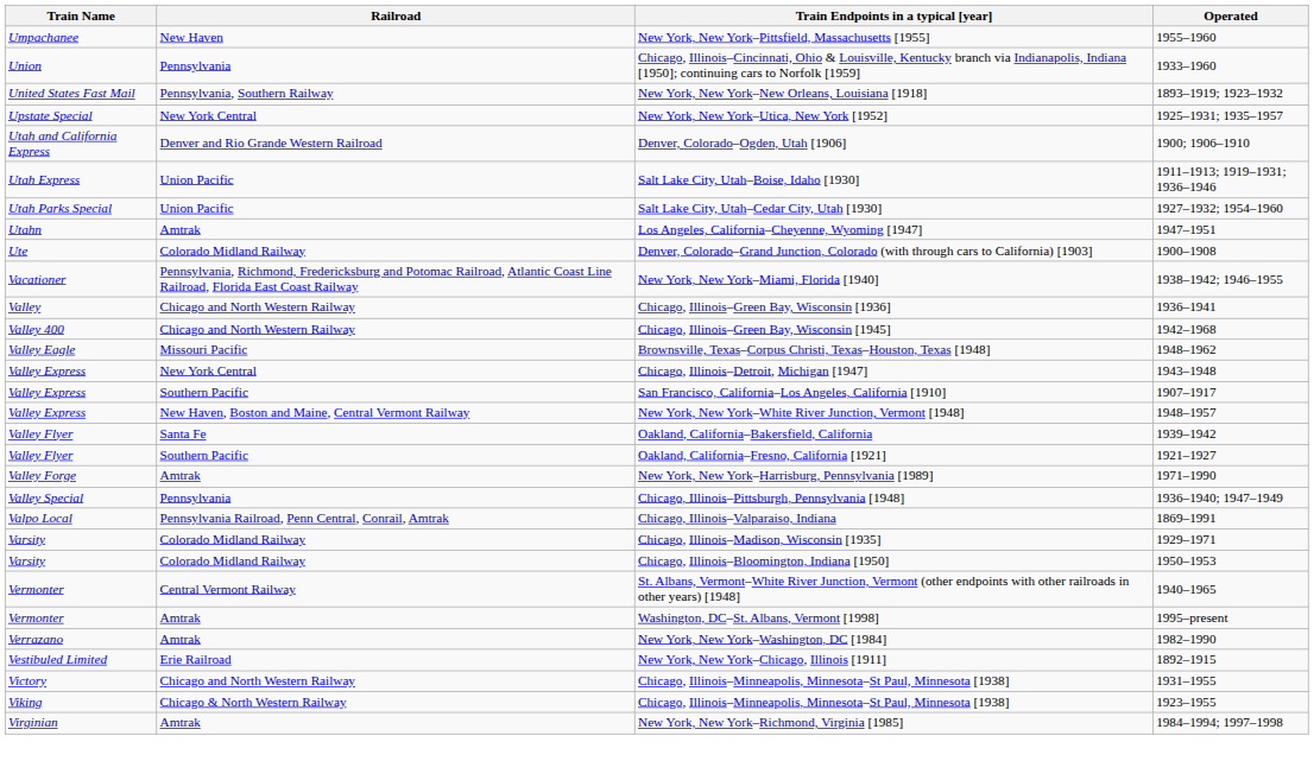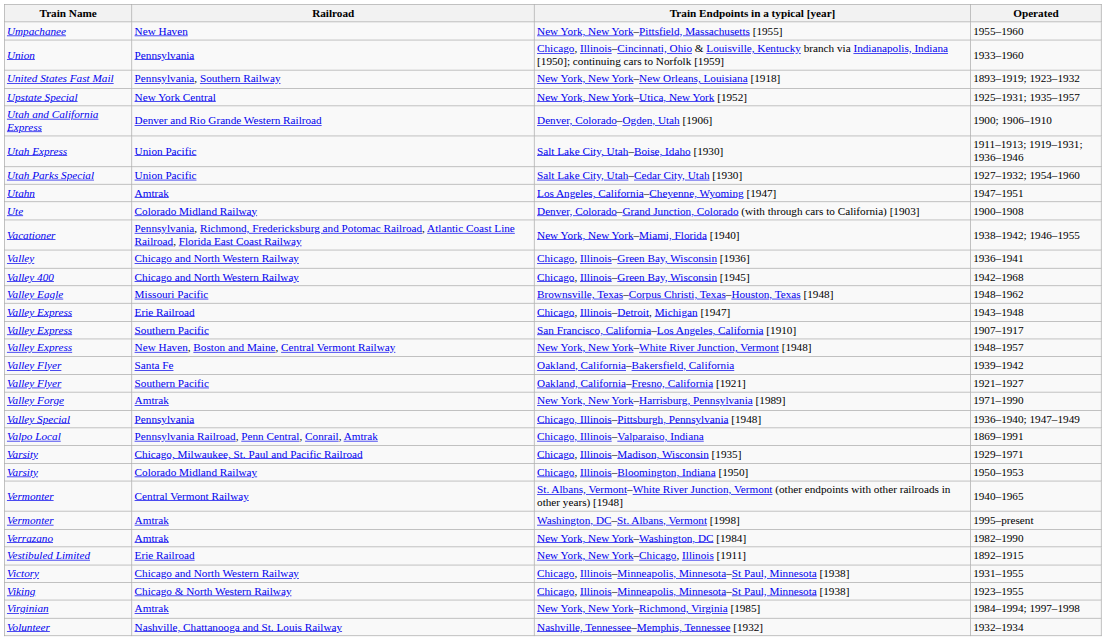 <table class="wikitable sortable">
 <tr valign="top">
 <th style="width:175px;">Train Name</th>
 <th>Railroad</th>
 <th>Train Endpoints in a typical [year]</th>
 <th>Operated</th>
 </tr>
 <tr>
 <td><em><a href='#'>Umpachanee</a></em></td>
 <td><a href='#'>New Haven</a></td>
 <td><a href='#'>New York, New York</a>–<a href='#'>Pittsfield, Massachusetts</a> [1955]</td>
 <td>1955–1960</td>
 </tr>
 <tr>
 <td><a href='#'><em>Union</em></a></td>
 <td><a href='#'>Pennsylvania</a></td>
 <td><a href='#'>Chicago</a>, <a href='#'>Illinois</a>–<a href='#'>Cincinnati, Ohio</a> & <a href='#'>Louisville, Kentucky</a> branch via <a href='#'>Indianapolis, Indiana</a> [1950]; continuing cars to Norfolk [1959]</td>
 <td>1933–1960</td>
 </tr>
 <tr>
 <td><em><a href='#'>United States Fast Mail</a></em></td>
 <td><a href='#'>Pennsylvania</a>, <a href='#'>Southern Railway</a></td>
 <td><a href='#'>New York, New York</a>–<a href='#'>New Orleans, Louisiana</a> [1918]</td>
 <td>1893–1919; 1923–1932</td>
 </tr>
 <tr>
 <td><em><a href='#'>Upstate Special</a></em></td>
 <td><a href='#'>New York Central</a></td>
 <td><a href='#'>New York, New York</a>–<a href='#'>Utica, New York</a> [1952]</td>
 <td>1925–1931; 1935–1957</td>
 </tr>
 <tr>
 <td><em><a href='#'>Utah and California Express</a></em></td>
 <td><a href='#'>Denver and Rio Grande Western Railroad</a></td>
 <td><a href='#'>Denver, Colorado</a>–<a href='#'>Ogden, Utah</a> [1906]</td>
 <td>1900; 1906–1910</td>
 </tr>
 <tr>
 <td><em><a href='#'>Utah Express</a></em></td>
 <td><a href='#'>Union Pacific</a></td>
 <td><a href='#'>Salt Lake City, Utah</a>–<a href='#'>Boise, Idaho</a> [1930]</td>
 <td>1911–1913; 1919–1931; 1936–1946</td>
 </tr>
 <tr>
 <td><em><a href='#'>Utah Parks Special</a></em></td>
 <td><a href='#'>Union Pacific</a></td>
 <td><a href='#'>Salt Lake City, Utah</a>–<a href='#'>Cedar City, Utah</a> [1930]</td>
 <td>1927–1932; 1954–1960</td>
 </tr>
 <tr>
 <td><a href='#'><em>Utahn</em></a></td>
 <td><a href='#'>Amtrak</a></td>
 <td><a href='#'>Los Angeles, California</a>–<a href='#'>Cheyenne, Wyoming</a> [1947]</td>
 <td>1947–1951</td>
 </tr>
 <tr>
 <td><a href='#'><em>Ute</em></a></td>
 <td><a href='#'>Colorado Midland Railway</a></td>
 <td><a href='#'>Denver, Colorado</a>–<a href='#'>Grand Junction, Colorado</a> (with through cars to California) [1903]</td>
 <td>1900–1908</td>
 </tr>
 <tr>
 <td><a href='#'><em>Vacationer</em></a></td>
 <td><a href='#'>Pennsylvania</a>, <a href='#'>Richmond, Fredericksburg and Potomac Railroad</a>, <a href='#'>Atlantic Coast Line Railroad</a>, <a href='#'>Florida East Coast Railway</a></td>
 <td><a href='#'>New York, New York</a>–<a href='#'>Miami, Florida</a> [1940]</td>
 <td>1938–1942; 1946–1955</td>
 </tr>
 <tr>
 <td><a href='#'><em>Valley</em></a></td>
 <td><a href='#'>Chicago and North Western Railway</a></td>
 <td><a href='#'>Chicago</a>, <a href='#'>Illinois</a>–<a href='#'>Green Bay, Wisconsin</a> [1936]</td>
 <td>1936–1941</td>
 </tr>
 <tr valign="top">
 <td><em><a href='#'>Valley 400</a></em></td>
 <td><a href='#'>Chicago and North Western Railway</a></td>
 <td><a href='#'>Chicago</a>, <a href='#'>Illinois</a>–<a href='#'>Green Bay, Wisconsin</a> [1945]</td>
 <td>1942–1968</td>
 </tr>
 <tr valign="top">
 <td><em><a href='#'>Valley Eagle</a></em></td>
 <td><a href='#'>Missouri Pacific</a></td>
 <td><a href='#'>Brownsville, Texas</a>–<a href='#'>Corpus Christi, Texas</a>–<a href='#'>Houston, Texas</a> [1948]</td>
 <td>1948–1962</td>
 </tr>
 <tr valign="top">
 <td><em><a href='#'>Valley Express</a></em></td>
-<td><a href='#'>New York Central</a></td>
+<td><a href='#'>Erie Railroad</a></td>
 <td><a href='#'>Chicago</a>, <a href='#'>Illinois</a>–<a href='#'>Detroit</a>, <a href='#'>Michigan</a> [1947]</td>
 <td>1943–1948</td>
 </tr>
 <tr>
 <td><a href='#'><em>Valley Express</em></a></td>
 <td><a href='#'>Southern Pacific</a></td>
 <td><a href='#'>San Francisco, California</a>–<a href='#'>Los Angeles, California</a> [1910]</td>
 <td>1907–1917</td>
 </tr>
 <tr>
 <td><a href='#'><em>Valley Express</em></a></td>
 <td><a href='#'>New Haven</a>, <a href='#'>Boston and Maine</a>, <a href='#'>Central Vermont Railway</a></td>
 <td><a href='#'>New York, New York</a>–<a href='#'>White River Junction, Vermont</a> [1948]</td>
 <td>1948–1957</td>
 </tr>
 <tr valign="top">
 <td><em><a href='#'>Valley Flyer</a></em></td>
 <td><a href='#'>Santa Fe</a></td>
 <td><a href='#'>Oakland, California</a>–<a href='#'>Bakersfield, California</a></td>
 <td>1939–1942</td>
 </tr>
 <tr>
 <td><a href='#'><em>Valley Flyer</em></a></td>
 <td><a href='#'>Southern Pacific</a></td>
 <td><a href='#'>Oakland, California</a>–<a href='#'>Fresno, California</a> [1921]</td>
 <td>1921–1927</td>
 </tr>
 <tr valign="top">
 <td><em><a href='#'>Valley Forge</a></em></td>
 <td><a href='#'>Amtrak</a></td>
 <td><a href='#'>New York, New York</a>–<a href='#'>Harrisburg, Pennsylvania</a> [1989]</td>
 <td>1971–1990</td>
 </tr>
 <tr>
 <td><em><a href='#'>Valley Special</a></em></td>
 <td><a href='#'>Pennsylvania</a></td>
 <td><a href='#'>Chicago, Illinois</a>–<a href='#'>Pittsburgh, Pennsylvania</a> [1948]</td>
 <td>1936–1940; 1947–1949</td>
 </tr>
 <tr valign="top">
 <td><em><a href='#'>Valpo Local</a></em></td>
 <td><a href='#'>Pennsylvania Railroad</a>, <a href='#'>Penn Central</a>, <a href='#'>Conrail</a>, <a href='#'>Amtrak</a></td>
 <td><a href='#'>Chicago, Illinois</a>–<a href='#'>Valparaiso, Indiana</a></td>
 <td>1869–1991</td>
 </tr>
 <tr>
 <td><a href='#'><em>Varsity</em></a></td>
-<td><a href='#'>Colorado Midland Railway</a></td>
+<td><a href='#'>Chicago, Milwaukee, St. Paul and Pacific Railroad</a></td>
 <td><a href='#'>Chicago</a>, <a href='#'>Illinois</a>–<a href='#'>Madison, Wisconsin</a> [1935]</td>
 <td>1929–1971</td>
 </tr>
 <tr>
 <td><a href='#'><em>Varsity</em></a></td>
 <td><a href='#'>Colorado Midland Railway</a></td>
 <td><a href='#'>Chicago</a>, <a href='#'>Illinois</a>–<a href='#'>Bloomington, Indiana</a> [1950]</td>
 <td>1950–1953</td>
 </tr>
 <tr>
 <td><a href='#'><em>Vermonter</em></a></td>
 <td><a href='#'>Central Vermont Railway</a></td>
 <td><a href='#'>St. Albans, Vermont</a>–<a href='#'>White River Junction, Vermont</a> (other endpoints with other railroads in other years) [1948]</td>
 <td>1940–1965</td>
 </tr>
 <tr valign="top">
 <td><em><a href='#'>Vermonter</a></em></td>
 <td><a href='#'>Amtrak</a></td>
 <td><a href='#'>Washington, DC</a>–<a href='#'>St. Albans, Vermont</a> [1998]</td>
 <td>1995–present</td>
 </tr>
 <tr>
 <td><a href='#'><em>Verrazano</em></a></td>
 <td><a href='#'>Amtrak</a></td>
 <td><a href='#'>New York, New York</a>–<a href='#'>Washington, DC</a> [1984]</td>
 <td>1982–1990</td>
 </tr>
 <tr>
 <td><em><a href='#'>Vestibuled Limited</a></em></td>
 <td><a href='#'>Erie Railroad</a></td>
 <td><a href='#'>New York, New York</a>–<a href='#'>Chicago</a>, <a href='#'>Illinois</a> [1911]</td>
 <td>1892–1915</td>
 </tr>
 <tr>
 <td><a href='#'><em>Victory</em></a></td>
 <td><a href='#'>Chicago and North Western Railway</a></td>
 <td><a href='#'>Chicago</a>, <a href='#'>Illinois</a>–<a href='#'>Minneapolis, Minnesota</a>–<a href='#'>St Paul, Minnesota</a> [1938]</td>
 <td>1931–1955</td>
 </tr>
 <tr>
 <td><em><a href='#'>Viking</a></em></td>
 <td><a href='#'>Chicago & North Western Railway</a></td>
 <td><a href='#'>Chicago</a>, <a href='#'>Illinois</a>–<a href='#'>Minneapolis, Minnesota</a>–<a href='#'>St Paul, Minnesota</a> [1938]</td>
 <td>1923–1955</td>
 </tr>
 <tr>
 <td><a href='#'><em>Virginian</em></a></td>
 <td><a href='#'>Amtrak</a></td>
 <td><a href='#'>New York, New York</a>–<a href='#'>Richmond, Virginia</a> [1985]</td>
 <td>1984–1994; 1997–1998</td>
 </tr>
+<tr>
+<td><a href='#'><em>Volunteer</em></a></td>
+<td><a href='#'>Nashville, Chattanooga and St. Louis Railway</a></td>
+<td><a href='#'>Nashville, Tennessee</a>–<a href='#'>Memphis, Tennessee</a> [1932]</td>
+<td>1932–1934</td>
+</tr>
 </table>
